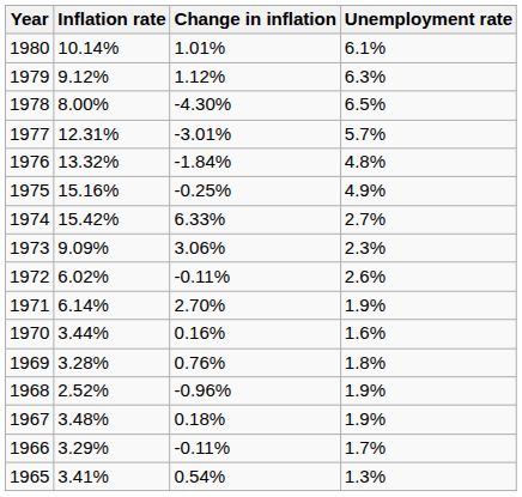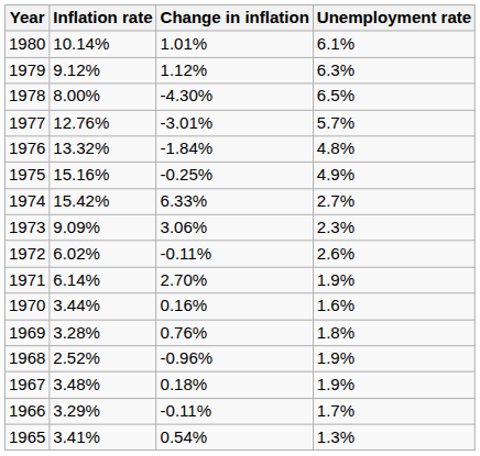 <table class="wikitable">
 <tr>
 <th>Year</th>
 <th>Inflation rate</th>
 <th>Change in inflation</th>
 <th>Unemployment rate</th>
 </tr>
 <tr>
 <td>1980</td>
 <td>10.14%</td>
 <td>1.01%</td>
 <td>6.1%</td>
 </tr>
 <tr>
 <td>1979</td>
 <td>9.12%</td>
 <td>1.12%</td>
 <td>6.3%</td>
 </tr>
 <tr>
 <td>1978</td>
 <td>8.00%</td>
 <td>-4.30%</td>
 <td>6.5%</td>
 </tr>
 <tr>
 <td>1977</td>
-<td>12.31%</td>
+<td>12.76%</td>
 <td>-3.01%</td>
 <td>5.7%</td>
 </tr>
 <tr>
 <td>1976</td>
 <td>13.32%</td>
 <td>-1.84%</td>
 <td>4.8%</td>
 </tr>
 <tr>
 <td>1975</td>
 <td>15.16%</td>
 <td>-0.25%</td>
 <td>4.9%</td>
 </tr>
 <tr>
 <td>1974</td>
 <td>15.42%</td>
 <td>6.33%</td>
 <td>2.7%</td>
 </tr>
 <tr>
 <td>1973</td>
 <td>9.09%</td>
 <td>3.06%</td>
 <td>2.3%</td>
 </tr>
 <tr>
 <td>1972</td>
 <td>6.02%</td>
 <td>-0.11%</td>
 <td>2.6%</td>
 </tr>
 <tr>
 <td>1971</td>
 <td>6.14%</td>
 <td>2.70%</td>
 <td>1.9%</td>
 </tr>
 <tr>
 <td>1970</td>
 <td>3.44%</td>
 <td>0.16%</td>
 <td>1.6%</td>
 </tr>
 <tr>
 <td>1969</td>
 <td>3.28%</td>
 <td>0.76%</td>
 <td>1.8%</td>
 </tr>
 <tr>
 <td>1968</td>
 <td>2.52%</td>
 <td>-0.96%</td>
 <td>1.9%</td>
 </tr>
 <tr>
 <td>1967</td>
 <td>3.48%</td>
 <td>0.18%</td>
 <td>1.9%</td>
 </tr>
 <tr>
 <td>1966</td>
 <td>3.29%</td>
 <td>-0.11%</td>
 <td>1.7%</td>
 </tr>
 <tr>
 <td>1965</td>
 <td>3.41%</td>
 <td>0.54%</td>
 <td>1.3%</td>
 </tr>
 </table>
